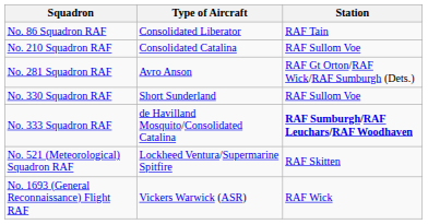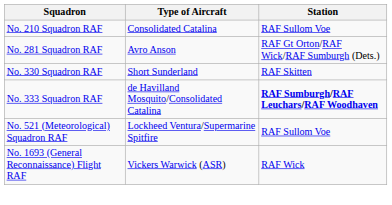 <table class="wikitable">
 <tr>
 <th>Squadron</th>
 <th>Type of Aircraft</th>
 <th>Station</th>
-</tr>
-<tr>
-<td><a href='#'>No. 86 Squadron RAF</a></td>
-<td><a href='#'>Consolidated Liberator</a></td>
-<td><a href='#'>RAF Tain</a></td>
 </tr>
 <tr>
 <td><a href='#'>No. 210 Squadron RAF</a></td>
 <td><a href='#'>Consolidated Catalina</a></td>
 <td><a href='#'>RAF Sullom Voe</a></td>
 </tr>
 <tr>
 <td><a href='#'>No. 281 Squadron RAF</a></td>
 <td><a href='#'>Avro Anson</a></td>
 <td><a href='#'>RAF Gt Orton</a>/<a href='#'>RAF Wick</a>/<a href='#'>RAF Sumburgh</a> (Dets.)</td>
 </tr>
 <tr>
 <td><a href='#'>No. 330 Squadron RAF</a></td>
 <td><a href='#'>Short Sunderland</a></td>
-<td><a href='#'>RAF Sullom Voe</a></td>
+<td><a href='#'>RAF Skitten</a></td>
 </tr>
 <tr>
 <td><a href='#'>No. 333 Squadron RAF</a></td>
 <td><a href='#'>de Havilland Mosquito</a>/<a href='#'>Consolidated Catalina</a></td>
 <td><strong><a href='#'>RAF Sumburgh</a>/<a href='#'>RAF Leuchars</a>/<a href='#'>RAF Woodhaven</a></strong></td>
 </tr>
 <tr>
 <td><a href='#'>No. 521 (Meteorological) Squadron RAF</a></td>
 <td><a href='#'>Lockheed Ventura</a>/<a href='#'>Supermarine Spitfire</a></td>
-<td><a href='#'>RAF Skitten</a></td>
+<td><a href='#'>RAF Sullom Voe</a></td>
 </tr>
 <tr>
 <td><a href='#'>No. 1693 (General Reconnaissance) Flight RAF</a></td>
 <td><a href='#'>Vickers Warwick</a> (<a href='#'>ASR</a>)</td>
 <td><a href='#'>RAF Wick</a></td>
 </tr>
 </table>
